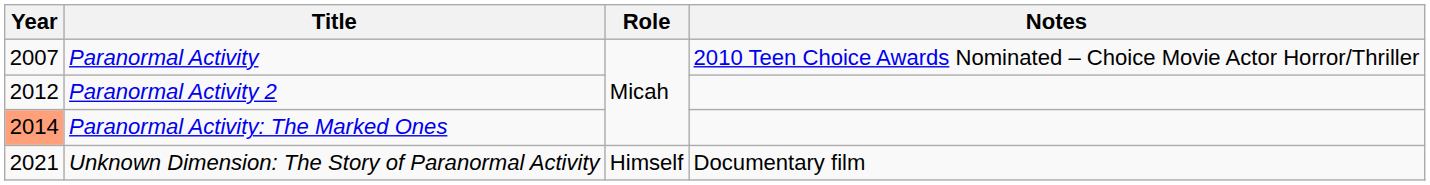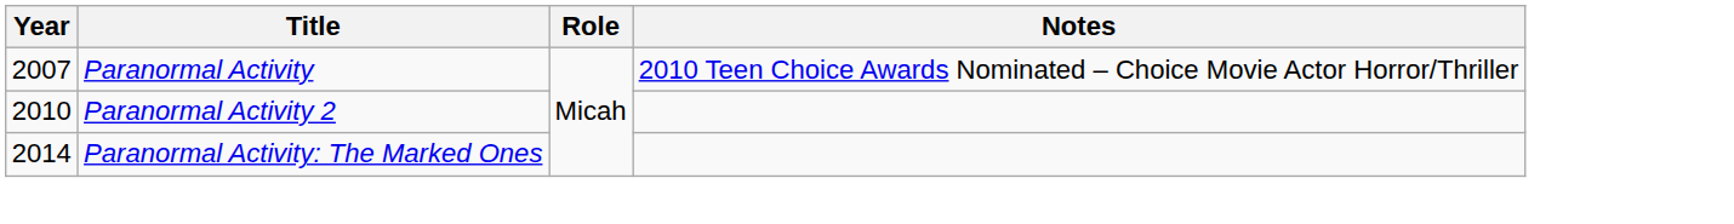 <table class="wikitable sortable">
 <tr>
 <th>Year</th>
 <th>Title</th>
 <th>Role</th>
 <th>Notes</th>
 </tr>
 <tr>
 <td>2007</td>
 <td><em><a href='#'>Paranormal Activity</a></em></td>
 <td rowspan="3">Micah</td>
 <td><a href='#'>2010 Teen Choice Awards</a> Nominated – Choice Movie Actor Horror/Thriller</td>
 </tr>
 <tr>
-<td>2012</td>
+<td>2010</td>
 <td><em><a href='#'>Paranormal Activity 2</a></em></td>
 <td></td>
 </tr>
 <tr>
-<td style="background: lightsalmon;">2014</td>
+<td>2014</td>
 <td><em><a href='#'>Paranormal Activity: The Marked Ones</a></em></td>
 <td></td>
 </tr>
-<tr>
-<td>2021</td>
-<td><em>Unknown Dimension: The Story of Paranormal Activity</em></td>
-<td>Himself</td>
-<td>Documentary film</td>
-</tr>
 </table>
